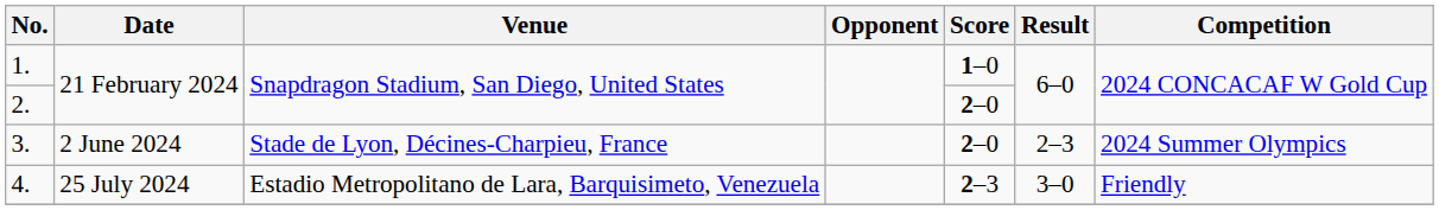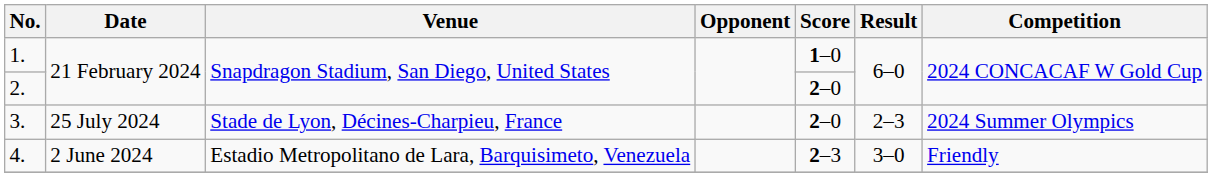 <table class="wikitable">
 <tr>
 <th>No.</th>
 <th>Date</th>
 <th>Venue</th>
 <th>Opponent</th>
 <th>Score</th>
 <th>Result</th>
 <th>Competition</th>
 </tr>
 <tr>
 <td>1.</td>
 <td rowspan=2>21 February 2024</td>
 <td rowspan=2><a href='#'>Snapdragon Stadium</a>, <a href='#'>San Diego</a>, <a href='#'>United States</a></td>
 <td rowspan=2></td>
 <td align=center><strong>1</strong>–0</td>
 <td rowspan=2 align=center>6–0</td>
 <td rowspan=2><a href='#'>2024 CONCACAF W Gold Cup</a></td>
 </tr>
 <tr>
 <td>2.</td>
 <td align=center><strong>2</strong>–0</td>
 </tr>
 <tr>
 <td>3.</td>
-<td>2 June 2024</td>
+<td>25 July 2024</td>
 <td><a href='#'>Stade de Lyon</a>, <a href='#'>Décines-Charpieu</a>, <a href='#'>France</a></td>
 <td></td>
 <td align=center><strong>2</strong>–0</td>
 <td align=center>2–3</td>
 <td><a href='#'>2024 Summer Olympics</a></td>
 </tr>
 <tr>
 <td>4.</td>
-<td>25 July 2024</td>
+<td>2 June 2024</td>
 <td>Estadio Metropolitano de Lara, <a href='#'>Barquisimeto</a>, <a href='#'>Venezuela</a></td>
 <td></td>
 <td align=center><strong>2</strong>–3</td>
 <td align=center>3–0</td>
 <td><a href='#'>Friendly</a></td>
 </tr>
 <tr>
 </tr>
 </table>
